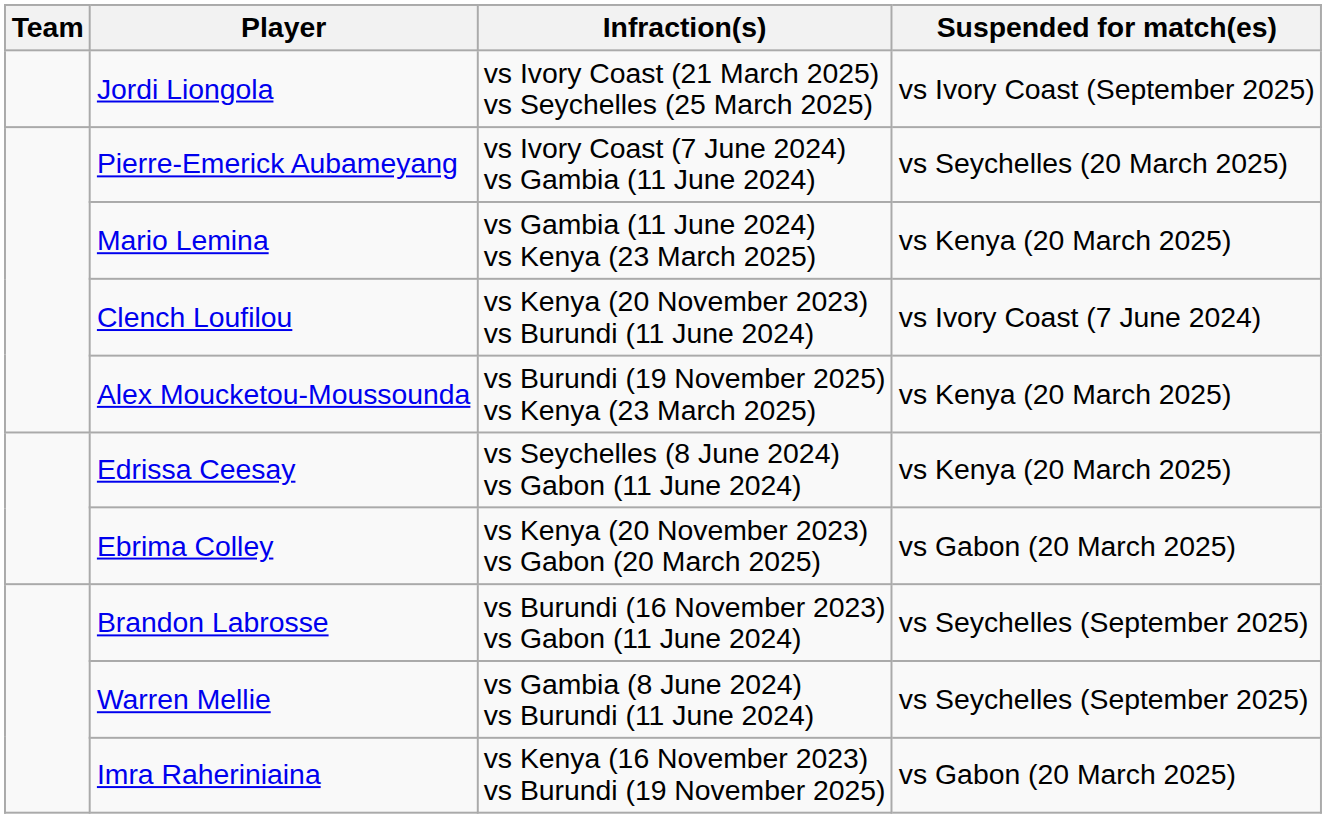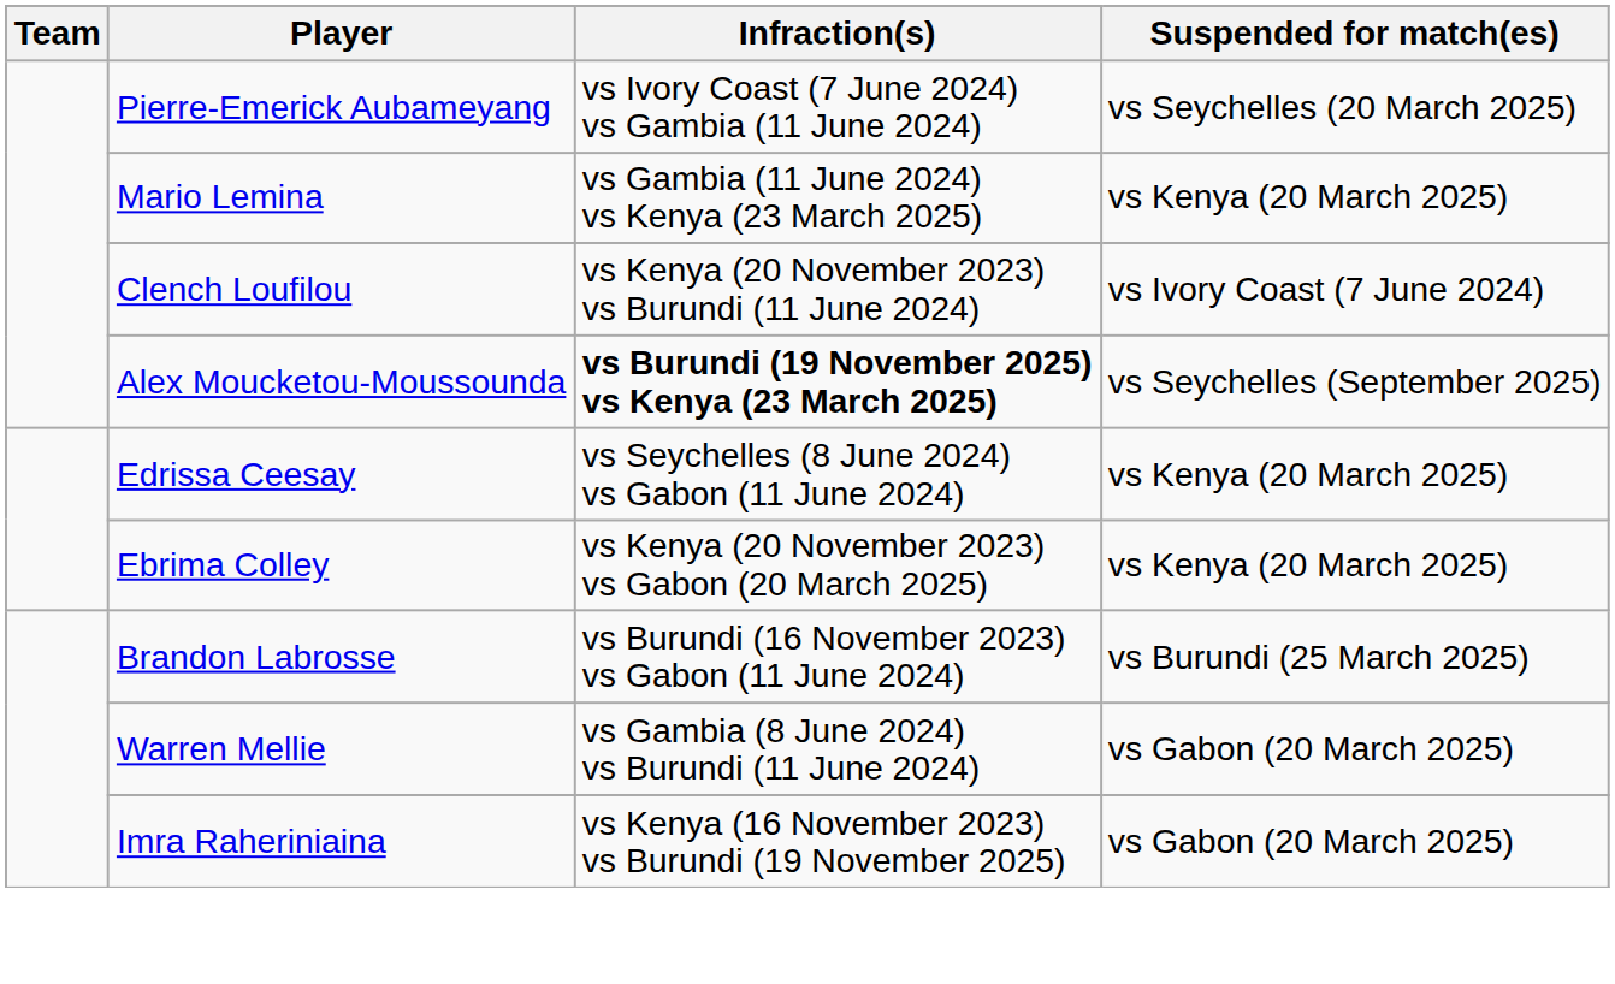 <table class="wikitable" style="font-size:90%">
 <tr>
 <th>Team</th>
 <th>Player</th>
 <th>Infraction(s)</th>
 <th>Suspended for match(es)</th>
-</tr>
-<tr>
-<td></td>
-<td><a href='#'>Jordi Liongola</a></td>
-<td> vs Ivory Coast (21 March 2025)<br> vs Seychelles (25 March 2025)</td>
-<td>vs Ivory Coast (September 2025)</td>
 </tr>
 <tr>
 <td rowspan=4></td>
 <td><a href='#'>Pierre-Emerick Aubameyang</a></td>
 <td> vs Ivory Coast (7 June 2024)<br> vs Gambia (11 June 2024)</td>
 <td>vs Seychelles (20 March 2025)</td>
 </tr>
 <tr>
 <td><a href='#'>Mario Lemina</a></td>
 <td> vs Gambia (11 June 2024)<br> vs Kenya (23 March 2025)</td>
 <td>vs Kenya (20 March 2025)</td>
 </tr>
 <tr>
 <td><a href='#'>Clench Loufilou</a></td>
 <td> vs Kenya (20 November 2023)<br> vs Burundi (11 June 2024)</td>
 <td>vs Ivory Coast (7 June 2024)</td>
 </tr>
 <tr>
 <td><a href='#'>Alex Moucketou-Moussounda</a></td>
-<td> vs Burundi (19 November 2025)<br> vs Kenya (23 March 2025)</td>
-<td>vs Kenya (20 March 2025)</td>
+<td><strong> vs Burundi (19 November 2025)<br> vs Kenya (23 March 2025)</strong></td>
+<td>vs Seychelles (September 2025)</td>
 </tr>
 <tr>
 <td rowspan=2></td>
 <td><a href='#'>Edrissa Ceesay</a></td>
 <td> vs Seychelles (8 June 2024)<br> vs Gabon (11 June 2024)</td>
 <td>vs Kenya (20 March 2025)</td>
 </tr>
 <tr>
 <td><a href='#'>Ebrima Colley</a></td>
 <td> vs Kenya (20 November 2023)<br> vs Gabon (20 March 2025)</td>
-<td>vs Gabon (20 March 2025)</td>
+<td>vs Kenya (20 March 2025)</td>
 </tr>
 <tr>
 <td rowspan=3></td>
 <td><a href='#'>Brandon Labrosse</a></td>
 <td> vs Burundi (16 November 2023)<br> vs Gabon (11 June 2024)</td>
-<td>vs Seychelles (September 2025)</td>
+<td>vs Burundi (25 March 2025)</td>
 </tr>
 <tr>
 <td><a href='#'>Warren Mellie</a></td>
 <td> vs Gambia (8 June 2024)<br> vs Burundi (11 June 2024)</td>
-<td>vs Seychelles (September 2025)</td>
+<td>vs Gabon (20 March 2025)</td>
 </tr>
 <tr>
 <td><a href='#'>Imra Raheriniaina</a></td>
 <td> vs Kenya (16 November 2023)<br> vs Burundi (19 November 2025)</td>
 <td>vs Gabon (20 March 2025)</td>
 </tr>
 </table>
